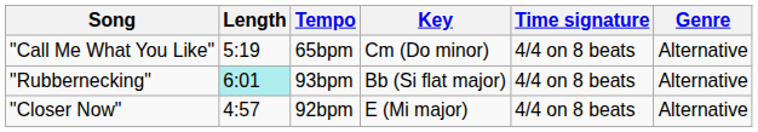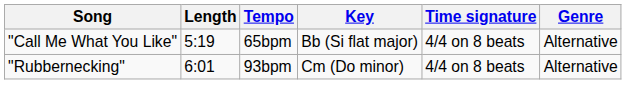 <table class="wikitable">
 <tr>
 <th>Song</th>
 <th>Length</th>
 <th><a href='#'>Tempo</a></th>
 <th><a href='#'>Key</a></th>
 <th><a href='#'>Time signature</a></th>
 <th><a href='#'>Genre</a></th>
 </tr>
 <tr>
 <td>"Call Me What You Like"</td>
 <td>5:19</td>
 <td>65bpm</td>
-<td>Cm (Do minor)</td>
+<td>Bb (Si flat major)</td>
 <td>4/4 on 8 beats</td>
 <td>Alternative</td>
 </tr>
 <tr>
 <td>"Rubbernecking"</td>
-<td style="background: paleturquoise;">6:01</td>
+<td>6:01</td>
 <td>93bpm</td>
-<td>Bb (Si flat major)</td>
-<td>4/4 on 8 beats</td>
-<td>Alternative</td>
-</tr>
-<tr>
-<td>"Closer Now"</td>
-<td>4:57</td>
-<td>92bpm</td>
-<td>E (Mi major)</td>
+<td>Cm (Do minor)</td>
 <td>4/4 on 8 beats</td>
 <td>Alternative</td>
 </tr>
 </table>
